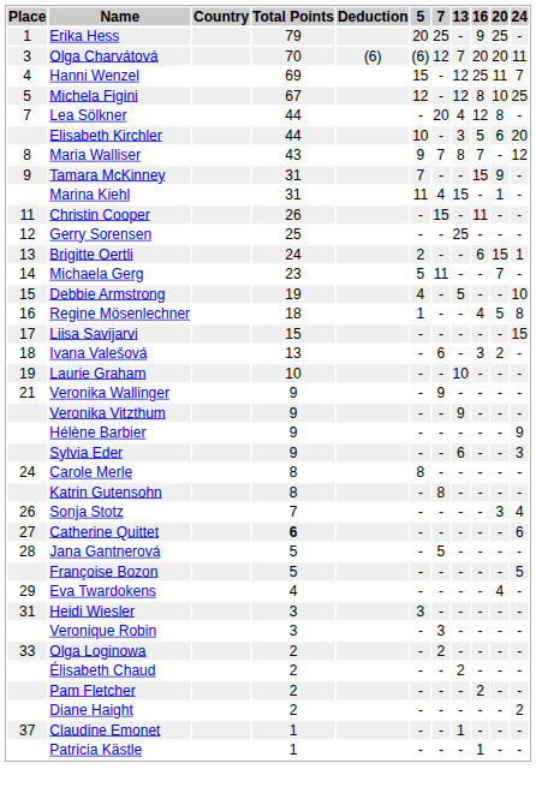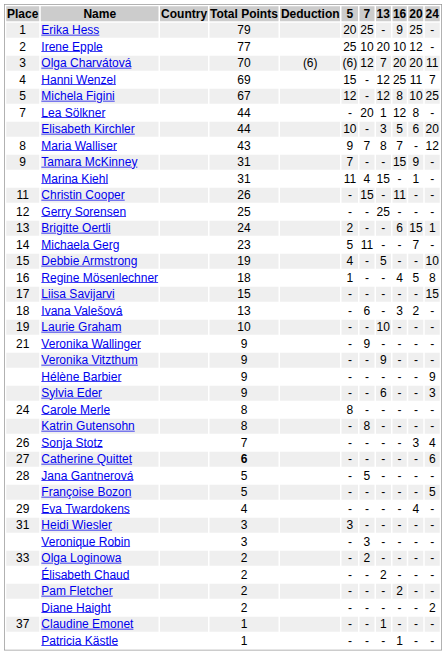 <table border="0" style="border: 1px solid #999; background-color:#FFFFFF; text-align:center">
 <tr align="center" bgcolor="#CCCCCC">
 <th>Place</th>
 <th>Name</th>
 <th>Country</th>
 <th>Total Points</th>
 <th>Deduction</th>
 <th>5</th>
 <th>7</th>
 <th>13</th>
 <th>16</th>
 <th>20</th>
 <th>24</th>
 </tr>
 <tr bgcolor="#EFEFEF">
 <td>1</td>
 <td align="left"><a href='#'>Erika Hess</a></td>
 <td align="left"></td>
 <td>79</td>
 <td></td>
 <td>20</td>
 <td>25</td>
 <td>-</td>
 <td>9</td>
 <td>25</td>
+<td>-</td>
+</tr>
+<tr>
+<td>2</td>
+<td align="left"><a href='#'>Irene Epple</a></td>
+<td align="left"></td>
+<td>77</td>
+<td></td>
+<td>25</td>
+<td>10</td>
+<td>20</td>
+<td>10</td>
+<td>12</td>
 <td>-</td>
 </tr>
 <tr bgcolor="#EFEFEF">
 <td>3</td>
 <td align="left"><a href='#'>Olga Charvátová</a></td>
 <td align="left"></td>
 <td>70</td>
 <td>(6)</td>
 <td>(6)</td>
 <td>12</td>
 <td>7</td>
 <td>20</td>
 <td>20</td>
 <td>11</td>
 </tr>
 <tr>
 <td>4</td>
 <td align="left"><a href='#'>Hanni Wenzel</a></td>
 <td align="left"></td>
 <td>69</td>
 <td></td>
 <td>15</td>
 <td>-</td>
 <td>12</td>
 <td>25</td>
 <td>11</td>
 <td>7</td>
 </tr>
 <tr bgcolor="#EFEFEF">
 <td>5</td>
 <td align="left"><a href='#'>Michela Figini</a></td>
 <td align="left"></td>
 <td>67</td>
 <td></td>
 <td>12</td>
 <td>-</td>
 <td>12</td>
 <td>8</td>
 <td>10</td>
 <td>25</td>
 </tr>
 <tr>
 <td>7</td>
 <td align="left"><a href='#'>Lea Sölkner</a></td>
 <td align="left"></td>
 <td>44</td>
 <td></td>
 <td>-</td>
 <td>20</td>
-<td>4</td>
+<td>1</td>
 <td>12</td>
 <td>8</td>
 <td>-</td>
 </tr>
 <tr bgcolor="#EFEFEF">
 <td></td>
 <td align="left"><a href='#'>Elisabeth Kirchler</a></td>
 <td align="left"></td>
 <td>44</td>
 <td></td>
 <td>10</td>
 <td>-</td>
 <td>3</td>
 <td>5</td>
 <td>6</td>
 <td>20</td>
 </tr>
 <tr>
 <td>8</td>
 <td align="left"><a href='#'>Maria Walliser</a></td>
 <td align="left"></td>
 <td>43</td>
 <td></td>
 <td>9</td>
 <td>7</td>
 <td>8</td>
 <td>7</td>
 <td>-</td>
 <td>12</td>
 </tr>
 <tr bgcolor="#EFEFEF">
 <td>9</td>
 <td align="left"><a href='#'>Tamara McKinney</a></td>
 <td align="left"></td>
 <td>31</td>
 <td></td>
 <td>7</td>
 <td>-</td>
 <td>-</td>
 <td>15</td>
 <td>9</td>
 <td>-</td>
 </tr>
 <tr>
 <td></td>
 <td align="left"><a href='#'>Marina Kiehl</a></td>
 <td align="left"></td>
 <td>31</td>
 <td></td>
 <td>11</td>
 <td>4</td>
 <td>15</td>
 <td>-</td>
 <td>1</td>
 <td>-</td>
 </tr>
 <tr bgcolor="#EFEFEF">
 <td>11</td>
 <td align="left"><a href='#'>Christin Cooper</a></td>
 <td align="left"></td>
 <td>26</td>
 <td></td>
 <td>-</td>
 <td>15</td>
 <td>-</td>
 <td>11</td>
 <td>-</td>
 <td>-</td>
 </tr>
 <tr>
 <td>12</td>
 <td align="left"><a href='#'>Gerry Sorensen</a></td>
 <td align="left"></td>
 <td>25</td>
 <td></td>
 <td>-</td>
 <td>-</td>
 <td>25</td>
 <td>-</td>
 <td>-</td>
 <td>-</td>
 </tr>
 <tr bgcolor="#EFEFEF">
 <td>13</td>
 <td align="left"><a href='#'>Brigitte Oertli</a></td>
 <td align="left"></td>
 <td>24</td>
 <td></td>
 <td>2</td>
 <td>-</td>
 <td>-</td>
 <td>6</td>
 <td>15</td>
 <td>1</td>
 </tr>
 <tr>
 <td>14</td>
 <td align="left"><a href='#'>Michaela Gerg</a></td>
 <td align="left"></td>
 <td>23</td>
 <td></td>
 <td>5</td>
 <td>11</td>
 <td>-</td>
 <td>-</td>
 <td>7</td>
 <td>-</td>
 </tr>
 <tr bgcolor="#EFEFEF">
 <td>15</td>
 <td align="left"><a href='#'>Debbie Armstrong</a></td>
 <td align="left"></td>
 <td>19</td>
 <td></td>
 <td>4</td>
 <td>-</td>
 <td>5</td>
 <td>-</td>
 <td>-</td>
 <td>10</td>
 </tr>
 <tr>
 <td>16</td>
 <td align="left"><a href='#'>Regine Mösenlechner</a></td>
 <td align="left"></td>
 <td>18</td>
 <td></td>
 <td>1</td>
 <td>-</td>
 <td>-</td>
 <td>4</td>
 <td>5</td>
 <td>8</td>
 </tr>
 <tr bgcolor="#EFEFEF">
 <td>17</td>
 <td align="left"><a href='#'>Liisa Savijarvi</a></td>
 <td align="left"></td>
 <td>15</td>
 <td></td>
 <td>-</td>
 <td>-</td>
 <td>-</td>
 <td>-</td>
 <td>-</td>
 <td>15</td>
 </tr>
 <tr>
 <td>18</td>
 <td align="left"><a href='#'>Ivana Valešová</a></td>
 <td align="left"></td>
 <td>13</td>
 <td></td>
 <td>-</td>
 <td>6</td>
 <td>-</td>
 <td>3</td>
 <td>2</td>
 <td>-</td>
 </tr>
 <tr bgcolor="#EFEFEF">
 <td>19</td>
 <td align="left"><a href='#'>Laurie Graham</a></td>
 <td align="left"></td>
 <td>10</td>
 <td></td>
 <td>-</td>
 <td>-</td>
 <td>10</td>
 <td>-</td>
 <td>-</td>
 <td>-</td>
 </tr>
 <tr>
 <td>21</td>
 <td align="left"><a href='#'>Veronika Wallinger</a></td>
 <td align="left"></td>
 <td>9</td>
 <td></td>
 <td>-</td>
 <td>9</td>
 <td>-</td>
 <td>-</td>
 <td>-</td>
 <td>-</td>
 </tr>
 <tr bgcolor="#EFEFEF">
 <td></td>
 <td align="left"><a href='#'>Veronika Vitzthum</a></td>
 <td align="left"></td>
 <td>9</td>
 <td></td>
 <td>-</td>
 <td>-</td>
 <td>9</td>
 <td>-</td>
 <td>-</td>
 <td>-</td>
 </tr>
 <tr>
 <td></td>
 <td align="left"><a href='#'>Hélène Barbier</a></td>
 <td align="left"></td>
 <td>9</td>
 <td></td>
 <td>-</td>
 <td>-</td>
 <td>-</td>
 <td>-</td>
 <td>-</td>
 <td>9</td>
 </tr>
 <tr bgcolor="#EFEFEF">
 <td></td>
 <td align="left"><a href='#'>Sylvia Eder</a></td>
 <td align="left"></td>
 <td>9</td>
 <td></td>
 <td>-</td>
 <td>-</td>
 <td>6</td>
 <td>-</td>
 <td>-</td>
 <td>3</td>
 </tr>
 <tr>
 <td>24</td>
 <td align="left"><a href='#'>Carole Merle</a></td>
 <td align="left"></td>
 <td>8</td>
 <td></td>
 <td>8</td>
 <td>-</td>
 <td>-</td>
 <td>-</td>
 <td>-</td>
 <td>-</td>
 </tr>
 <tr bgcolor="#EFEFEF">
 <td></td>
 <td align="left"><a href='#'>Katrin Gutensohn</a></td>
 <td align="left"></td>
 <td>8</td>
 <td></td>
 <td>-</td>
 <td>8</td>
 <td>-</td>
 <td>-</td>
 <td>-</td>
 <td>-</td>
 </tr>
 <tr>
 <td>26</td>
 <td align="left"><a href='#'>Sonja Stotz</a></td>
 <td align="left"></td>
 <td>7</td>
 <td></td>
 <td>-</td>
 <td>-</td>
 <td>-</td>
 <td>-</td>
 <td>3</td>
 <td>4</td>
 </tr>
 <tr bgcolor="#EFEFEF">
 <td>27</td>
 <td align="left"><a href='#'>Catherine Quittet</a></td>
 <td align="left"></td>
 <td><strong>6</strong></td>
 <td></td>
 <td>-</td>
 <td>-</td>
 <td>-</td>
 <td>-</td>
 <td>-</td>
 <td>6</td>
 </tr>
 <tr>
 <td>28</td>
 <td align="left"><a href='#'>Jana Gantnerová</a></td>
 <td align="left"></td>
 <td>5</td>
 <td></td>
 <td>-</td>
 <td>5</td>
 <td>-</td>
 <td>-</td>
 <td>-</td>
 <td>-</td>
 </tr>
 <tr bgcolor="#EFEFEF">
 <td></td>
 <td align="left"><a href='#'>Françoise Bozon</a></td>
 <td align="left"></td>
 <td>5</td>
 <td></td>
 <td>-</td>
 <td>-</td>
 <td>-</td>
 <td>-</td>
 <td>-</td>
 <td>5</td>
 </tr>
 <tr>
 <td>29</td>
 <td align="left"><a href='#'>Eva Twardokens</a></td>
 <td align="left"></td>
 <td>4</td>
 <td></td>
 <td>-</td>
 <td>-</td>
 <td>-</td>
 <td>-</td>
 <td>4</td>
 <td>-</td>
 </tr>
 <tr bgcolor="#EFEFEF">
 <td>31</td>
 <td align="left"><a href='#'>Heidi Wiesler</a></td>
 <td align="left"></td>
 <td>3</td>
 <td></td>
 <td>3</td>
 <td>-</td>
 <td>-</td>
 <td>-</td>
 <td>-</td>
 <td>-</td>
 </tr>
 <tr>
 <td></td>
 <td align="left"><a href='#'>Veronique Robin</a></td>
 <td align="left"></td>
 <td>3</td>
 <td></td>
 <td>-</td>
 <td>3</td>
 <td>-</td>
 <td>-</td>
 <td>-</td>
 <td>-</td>
 </tr>
 <tr bgcolor="#EFEFEF">
 <td>33</td>
 <td align="left"><a href='#'>Olga Loginowa</a></td>
 <td align="left"></td>
 <td>2</td>
 <td></td>
 <td>-</td>
 <td>2</td>
 <td>-</td>
 <td>-</td>
 <td>-</td>
 <td>-</td>
 </tr>
 <tr>
 <td></td>
 <td align="left"><a href='#'>Élisabeth Chaud</a></td>
 <td align="left"></td>
 <td>2</td>
 <td></td>
 <td>-</td>
 <td>-</td>
 <td>2</td>
 <td>-</td>
 <td>-</td>
 <td>-</td>
 </tr>
 <tr bgcolor="#EFEFEF">
 <td></td>
 <td align="left"><a href='#'>Pam Fletcher</a></td>
 <td align="left"></td>
 <td>2</td>
 <td></td>
 <td>-</td>
 <td>-</td>
 <td>-</td>
 <td>2</td>
 <td>-</td>
 <td>-</td>
 </tr>
 <tr>
 <td></td>
 <td align="left"><a href='#'>Diane Haight</a></td>
 <td align="left"></td>
 <td>2</td>
 <td></td>
 <td>-</td>
 <td>-</td>
 <td>-</td>
 <td>-</td>
 <td>-</td>
 <td>2</td>
 </tr>
 <tr bgcolor="#EFEFEF">
 <td>37</td>
 <td align="left"><a href='#'>Claudine Emonet</a></td>
 <td align="left"></td>
 <td>1</td>
 <td></td>
 <td>-</td>
 <td>-</td>
 <td>1</td>
 <td>-</td>
 <td>-</td>
 <td>-</td>
 </tr>
 <tr>
 <td></td>
 <td align="left"><a href='#'>Patricia Kästle</a></td>
 <td align="left"></td>
 <td>1</td>
 <td></td>
 <td>-</td>
 <td>-</td>
 <td>-</td>
 <td>1</td>
 <td>-</td>
 <td>-</td>
 </tr>
 </table>
